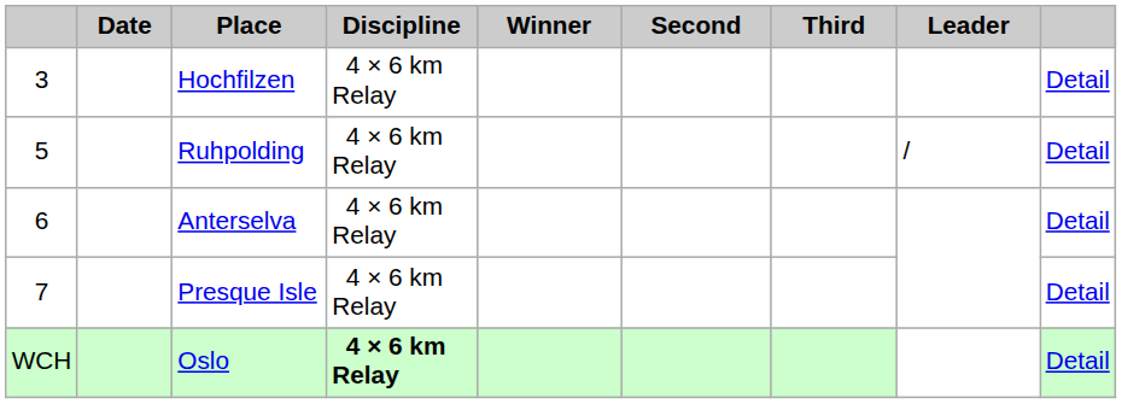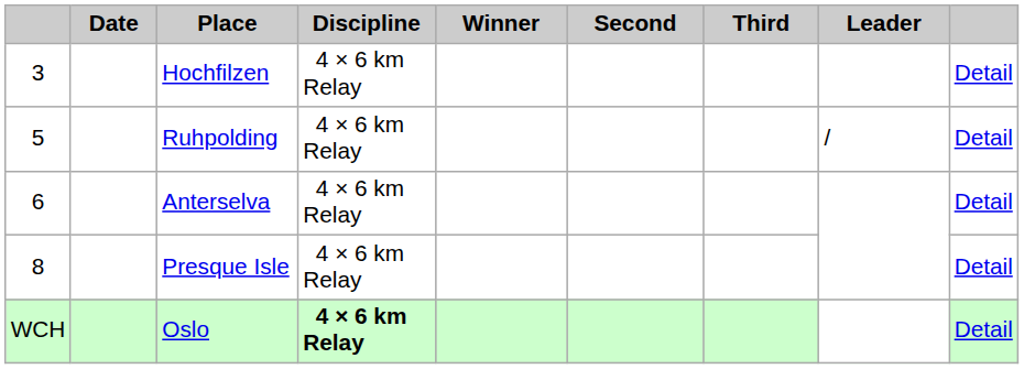 <table class="wikitable plainrowheaders" style="background:#fff; font-size:86%; line-height:16px; border:grey solid 1px; border-collapse:collapse;">
 <tr style="background:#ccc; text-align:center;">
 <th scope="col" style="background:#ccc; width=20 px;"></th>
 <th scope="col" style="background:#ccc; width:120px;">Date</th>
 <th scope="col" style="background:#ccc; width:120px;">Place</th>
 <th scope="col" style="background:#ccc; width:130px;">Discipline</th>
 <th scope="col" style="background:#ccc; width:200px;">Winner</th>
 <th scope="col" style="background:#ccc; width:200px;">Second</th>
 <th scope="col" style="background:#ccc; width:200px;">Third</th>
 <th scope="col" style="background:#ccc; width:200px;">Leader</th>
 <th scope="col" style="background:#ccc; width:10px;"></th>
 </tr>
 <tr>
 <td align=center>3</td>
 <td align=right>  </td>
 <td> <a href='#'>Hochfilzen</a></td>
 <td>  4 × 6 km Relay</td>
 <td></td>
 <td></td>
 <td></td>
 <td></td>
 <td><a href='#'>Detail</a></td>
 </tr>
 <tr>
 <td align=center>5</td>
 <td align=right>  </td>
 <td> <a href='#'>Ruhpolding</a></td>
 <td>  4 × 6 km Relay</td>
 <td></td>
 <td></td>
 <td></td>
 <td> / </td>
 <td><a href='#'>Detail</a></td>
 </tr>
 <tr>
 <td align=center>6</td>
 <td align=right>  </td>
 <td> <a href='#'>Anterselva</a></td>
 <td>  4 × 6 km Relay</td>
 <td></td>
 <td></td>
 <td></td>
 <td rowspan=2></td>
 <td><a href='#'>Detail</a></td>
 </tr>
 <tr>
-<td align=center>7</td>
+<td align=center>8</td>
 <td align=right>  </td>
 <td> <a href='#'>Presque Isle</a></td>
 <td>  4 × 6 km Relay</td>
 <td></td>
 <td></td>
 <td></td>
 <td><a href='#'>Detail</a></td>
 </tr>
 <tr style="background:#ccffcc">
 <td align=center>WCH</td>
 <td align=right>  </td>
 <td> <a href='#'>Oslo</a></td>
 <td><strong>  4 × 6 km Relay</strong></td>
 <td></td>
 <td></td>
 <td></td>
 <td style="background:white"></td>
 <td><a href='#'>Detail</a></td>
 </tr>
 </table>
